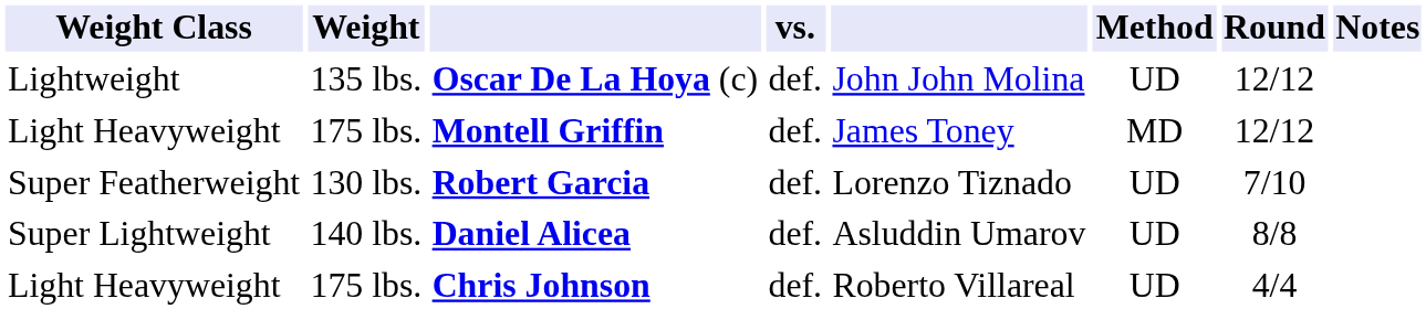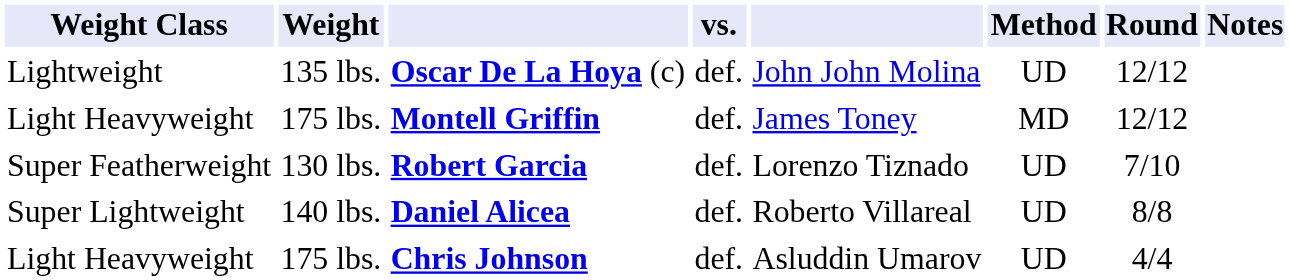 <table class="toccolours" style="font-size: 85%;">
 <tr>
 <th style="background:#e6e8fa; color:#000; text-align:center;">Weight Class</th>
 <th style="background:#e6e8fa; color:#000; text-align:center;">Weight</th>
 <th style="background:#e6e8fa; color:#000; text-align:center;"></th>
 <th style="background:#e6e8fa; color:#000; text-align:center;">vs.</th>
 <th style="background:#e6e8fa; color:#000; text-align:center;"></th>
 <th style="background:#e6e8fa; color:#000; text-align:center;">Method</th>
 <th style="background:#e6e8fa; color:#000; text-align:center;">Round</th>
 <th style="background:#e6e8fa; color:#000; text-align:center;">Notes</th>
 </tr>
 <tr>
 <td>Lightweight</td>
 <td>135 lbs.</td>
 <td><strong><a href='#'>Oscar De La Hoya</a></strong> (c)</td>
 <td>def.</td>
 <td><a href='#'>John John Molina</a></td>
 <td align=center>UD</td>
 <td align=center>12/12</td>
 <td></td>
 </tr>
 <tr>
 <td>Light Heavyweight</td>
 <td>175 lbs.</td>
 <td><strong><a href='#'>Montell Griffin</a></strong></td>
 <td>def.</td>
 <td><a href='#'>James Toney</a></td>
 <td align=center>MD</td>
 <td align=center>12/12</td>
 <td></td>
 </tr>
 <tr>
 <td>Super Featherweight</td>
 <td>130 lbs.</td>
 <td><strong><a href='#'>Robert Garcia</a></strong></td>
 <td>def.</td>
 <td>Lorenzo Tiznado</td>
 <td align=center>UD</td>
 <td align=center>7/10</td>
 </tr>
 <tr>
 <td>Super Lightweight</td>
 <td>140 lbs.</td>
 <td><strong><a href='#'>Daniel Alicea</a></strong></td>
 <td>def.</td>
-<td>Asluddin Umarov</td>
+<td>Roberto Villareal</td>
 <td align=center>UD</td>
 <td align=center>8/8</td>
 </tr>
 <tr>
 <td>Light Heavyweight</td>
 <td>175 lbs.</td>
 <td><strong><a href='#'>Chris Johnson</a></strong></td>
 <td>def.</td>
-<td>Roberto Villareal</td>
+<td>Asluddin Umarov</td>
 <td align=center>UD</td>
 <td align=center>4/4</td>
 </tr>
 </table>
